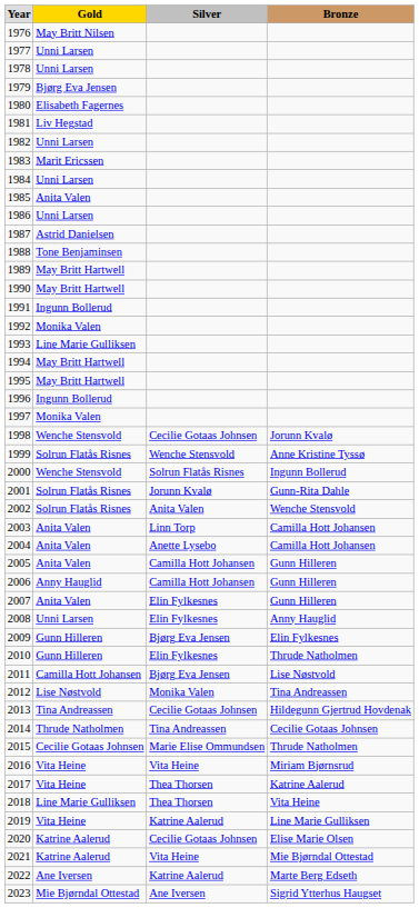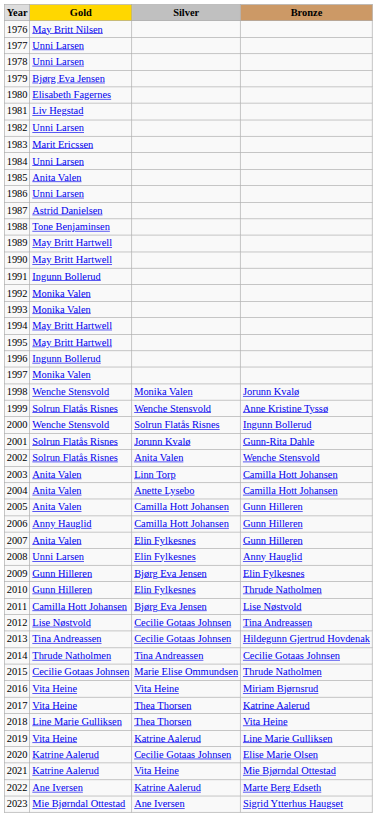 <table class="wikitable" style="text-align:left;">
 <tr>
 <td style="background:#DDDDDD; font-weight:bold; text-align:center;">Year</td>
 <td style="background:gold; font-weight:bold; text-align:center;">Gold</td>
 <td style="background:silver; font-weight:bold; text-align:center;">Silver</td>
 <td style="background:#cc9966; font-weight:bold; text-align:center;">Bronze</td>
 </tr>
 <tr>
 <td>1976</td>
 <td><a href='#'>May Britt Nilsen</a></td>
 <td></td>
 <td></td>
 </tr>
 <tr>
 <td>1977</td>
 <td><a href='#'>Unni Larsen</a></td>
 <td></td>
 <td></td>
 </tr>
 <tr>
 <td>1978</td>
 <td><a href='#'>Unni Larsen</a></td>
 <td></td>
 <td></td>
 </tr>
 <tr>
 <td>1979</td>
 <td><a href='#'>Bjørg Eva Jensen</a></td>
 <td></td>
 <td></td>
 </tr>
 <tr>
 <td>1980</td>
 <td><a href='#'>Elisabeth Fagernes</a></td>
 <td></td>
 <td></td>
 </tr>
 <tr>
 <td>1981</td>
 <td><a href='#'>Liv Hegstad</a></td>
 <td></td>
 <td></td>
 </tr>
 <tr>
 <td>1982</td>
 <td><a href='#'>Unni Larsen</a></td>
 <td></td>
 <td></td>
 </tr>
 <tr>
 <td>1983</td>
 <td><a href='#'>Marit Ericssen</a></td>
 <td></td>
 <td></td>
 </tr>
 <tr>
 <td>1984</td>
 <td><a href='#'>Unni Larsen</a></td>
 <td></td>
 <td></td>
 </tr>
 <tr>
 <td>1985</td>
 <td><a href='#'>Anita Valen</a></td>
 <td></td>
 <td></td>
 </tr>
 <tr>
 <td>1986</td>
 <td><a href='#'>Unni Larsen</a></td>
 <td></td>
 <td></td>
 </tr>
 <tr>
 <td>1987</td>
 <td><a href='#'>Astrid Danielsen</a></td>
 <td></td>
 <td></td>
 </tr>
 <tr>
 <td>1988</td>
 <td><a href='#'>Tone Benjaminsen</a></td>
 <td></td>
 <td></td>
 </tr>
 <tr>
 <td>1989</td>
 <td><a href='#'>May Britt Hartwell</a></td>
 <td></td>
 <td></td>
 </tr>
 <tr>
 <td>1990</td>
 <td><a href='#'>May Britt Hartwell</a></td>
 <td></td>
 <td></td>
 </tr>
 <tr>
 <td>1991</td>
 <td><a href='#'>Ingunn Bollerud</a></td>
 <td></td>
 <td></td>
 </tr>
 <tr>
 <td>1992</td>
 <td><a href='#'>Monika Valen</a></td>
 <td></td>
 <td></td>
 </tr>
 <tr>
 <td>1993</td>
-<td><a href='#'>Line Marie Gulliksen</a></td>
+<td><a href='#'>Monika Valen</a></td>
 <td></td>
 <td></td>
 </tr>
 <tr>
 <td>1994</td>
 <td><a href='#'>May Britt Hartwell</a></td>
 <td></td>
 <td></td>
 </tr>
 <tr>
 <td>1995</td>
 <td><a href='#'>May Britt Hartwell</a></td>
 <td></td>
 <td></td>
 </tr>
 <tr>
 <td>1996</td>
 <td><a href='#'>Ingunn Bollerud</a></td>
 <td></td>
 <td></td>
 </tr>
 <tr>
 <td>1997</td>
 <td><a href='#'>Monika Valen</a></td>
 <td></td>
 <td></td>
 </tr>
 <tr>
 <td>1998</td>
 <td><a href='#'>Wenche Stensvold</a></td>
-<td><a href='#'>Cecilie Gotaas Johnsen</a></td>
+<td><a href='#'>Monika Valen</a></td>
 <td><a href='#'>Jorunn Kvalø</a></td>
 </tr>
 <tr>
 <td>1999</td>
 <td><a href='#'>Solrun Flatås Risnes</a></td>
 <td><a href='#'>Wenche Stensvold</a></td>
 <td><a href='#'>Anne Kristine Tyssø</a></td>
 </tr>
 <tr>
 <td>2000</td>
 <td><a href='#'>Wenche Stensvold</a></td>
 <td><a href='#'>Solrun Flatås Risnes</a></td>
 <td><a href='#'>Ingunn Bollerud</a></td>
 </tr>
 <tr>
 <td>2001</td>
 <td><a href='#'>Solrun Flatås Risnes</a></td>
 <td><a href='#'>Jorunn Kvalø</a></td>
 <td><a href='#'>Gunn-Rita Dahle</a></td>
 </tr>
 <tr>
 <td>2002</td>
 <td><a href='#'>Solrun Flatås Risnes</a></td>
 <td><a href='#'>Anita Valen</a></td>
 <td><a href='#'>Wenche Stensvold</a></td>
 </tr>
 <tr>
 <td>2003</td>
 <td><a href='#'>Anita Valen</a></td>
 <td><a href='#'>Linn Torp</a></td>
 <td><a href='#'>Camilla Hott Johansen</a></td>
 </tr>
 <tr>
 <td>2004</td>
 <td><a href='#'>Anita Valen</a></td>
 <td><a href='#'>Anette Lysebo</a></td>
 <td><a href='#'>Camilla Hott Johansen</a></td>
 </tr>
 <tr>
 <td>2005</td>
 <td><a href='#'>Anita Valen</a></td>
 <td><a href='#'>Camilla Hott Johansen</a></td>
 <td><a href='#'>Gunn Hilleren</a></td>
 </tr>
 <tr>
 <td>2006</td>
 <td><a href='#'>Anny Hauglid</a></td>
 <td><a href='#'>Camilla Hott Johansen</a></td>
 <td><a href='#'>Gunn Hilleren</a></td>
 </tr>
 <tr>
 <td>2007</td>
 <td><a href='#'>Anita Valen</a></td>
 <td><a href='#'>Elin Fylkesnes</a></td>
 <td><a href='#'>Gunn Hilleren</a></td>
 </tr>
 <tr>
 <td>2008</td>
 <td><a href='#'>Unni Larsen</a></td>
 <td><a href='#'>Elin Fylkesnes</a></td>
 <td><a href='#'>Anny Hauglid</a></td>
 </tr>
 <tr>
 <td>2009</td>
 <td><a href='#'>Gunn Hilleren</a></td>
 <td><a href='#'>Bjørg Eva Jensen</a></td>
 <td><a href='#'>Elin Fylkesnes</a></td>
 </tr>
 <tr>
 <td>2010</td>
 <td><a href='#'>Gunn Hilleren</a></td>
 <td><a href='#'>Elin Fylkesnes</a></td>
 <td><a href='#'>Thrude Natholmen</a></td>
 </tr>
 <tr>
 <td>2011</td>
 <td><a href='#'>Camilla Hott Johansen</a></td>
 <td><a href='#'>Bjørg Eva Jensen</a></td>
 <td><a href='#'>Lise Nøstvold</a></td>
 </tr>
 <tr>
 <td>2012</td>
 <td><a href='#'>Lise Nøstvold</a></td>
-<td><a href='#'>Monika Valen</a></td>
+<td><a href='#'>Cecilie Gotaas Johnsen</a></td>
 <td><a href='#'>Tina Andreassen</a></td>
 </tr>
 <tr>
 <td>2013</td>
 <td><a href='#'>Tina Andreassen</a></td>
 <td><a href='#'>Cecilie Gotaas Johnsen</a></td>
 <td><a href='#'>Hildegunn Gjertrud Hovdenak</a></td>
 </tr>
 <tr>
 <td>2014</td>
 <td><a href='#'>Thrude Natholmen</a></td>
 <td><a href='#'>Tina Andreassen</a></td>
 <td><a href='#'>Cecilie Gotaas Johnsen</a></td>
 </tr>
 <tr>
 <td>2015</td>
 <td><a href='#'>Cecilie Gotaas Johnsen</a></td>
 <td><a href='#'>Marie Elise Ommundsen</a></td>
 <td><a href='#'>Thrude Natholmen</a></td>
 </tr>
 <tr>
 <td>2016</td>
 <td><a href='#'>Vita Heine</a></td>
 <td><a href='#'>Vita Heine</a></td>
 <td><a href='#'>Miriam Bjørnsrud</a></td>
 </tr>
 <tr>
 <td>2017</td>
 <td><a href='#'>Vita Heine</a></td>
 <td><a href='#'>Thea Thorsen</a></td>
 <td><a href='#'>Katrine Aalerud</a></td>
 </tr>
 <tr>
 <td>2018</td>
 <td><a href='#'>Line Marie Gulliksen</a></td>
 <td><a href='#'>Thea Thorsen</a></td>
 <td><a href='#'>Vita Heine</a></td>
 </tr>
 <tr>
 <td>2019</td>
 <td><a href='#'>Vita Heine</a></td>
 <td><a href='#'>Katrine Aalerud</a></td>
 <td><a href='#'>Line Marie Gulliksen</a></td>
 </tr>
 <tr>
 <td>2020</td>
 <td><a href='#'>Katrine Aalerud</a></td>
 <td><a href='#'>Cecilie Gotaas Johnsen</a></td>
 <td><a href='#'>Elise Marie Olsen</a></td>
 </tr>
 <tr>
 <td>2021</td>
 <td><a href='#'>Katrine Aalerud</a></td>
 <td><a href='#'>Vita Heine</a></td>
 <td><a href='#'>Mie Bjørndal Ottestad</a></td>
 </tr>
 <tr>
 <td>2022</td>
 <td><a href='#'>Ane Iversen</a></td>
 <td><a href='#'>Katrine Aalerud</a></td>
 <td><a href='#'>Marte Berg Edseth</a></td>
 </tr>
 <tr>
 <td>2023</td>
 <td><a href='#'>Mie Bjørndal Ottestad</a></td>
 <td><a href='#'>Ane Iversen</a></td>
 <td><a href='#'>Sigrid Ytterhus Haugset</a></td>
 </tr>
 </table>
